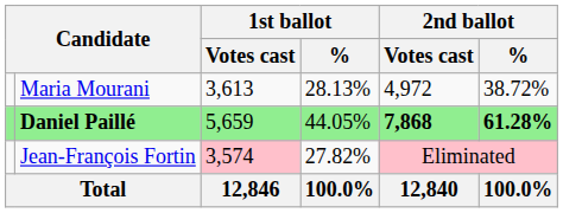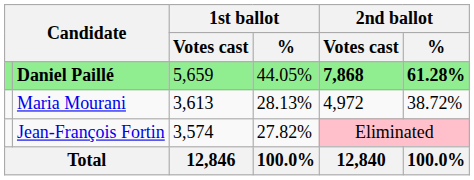 <table class="wikitable">
 <tr>
 <th rowspan="2" colspan="2">Candidate</th>
 <th colspan="2">1st ballot</th>
 <th colspan="2">2nd ballot</th>
 </tr>
 <tr>
 <th>Votes cast</th>
 <th>%</th>
 <th>Votes cast</th>
 <th>%</th>
 </tr>
-<tr>
-<td></td>
-<td><a href='#'>Maria Mourani</a></td>
-<td>3,613</td>
-<td>28.13%</td>
-<td>4,972</td>
-<td>38.72%</td>
-</tr>
 <tr style="background:lightgreen;">
 <td></td>
 <td><strong>Daniel Paillé</strong></td>
 <td>5,659</td>
 <td>44.05%</td>
 <td><strong>7,868</strong></td>
 <td><strong>61.28%</strong></td>
 </tr>
 <tr>
 <td></td>
+<td><a href='#'>Maria Mourani</a></td>
+<td>3,613</td>
+<td>28.13%</td>
+<td>4,972</td>
+<td>38.72%</td>
+</tr>
+<tr>
+<td></td>
 <td><a href='#'>Jean-François Fortin</a></td>
-<td style="background: pink;">3,574</td>
+<td>3,574</td>
 <td>27.82%</td>
 <td style="text-align:center; background:pink;" colspan="2">Eliminated</td>
 </tr>
 <tr>
 <th colspan="2">Total</th>
 <th>12,846</th>
 <th>100.0%</th>
 <th>12,840</th>
 <th>100.0%</th>
 </tr>
 </table>
